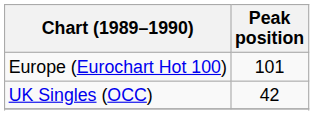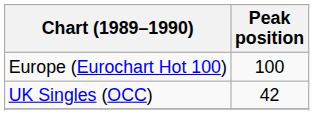 <table class="wikitable sortable plainrowheaders">
 <tr>
 <th>Chart (1989–1990)</th>
 <th>Peak<br>position</th>
 </tr>
 <tr>
 <td>Europe (<a href='#'>Eurochart Hot 100</a>)</td>
-<td align="center">101</td>
+<td align="center">100</td>
 </tr>
 <tr>
 <td><a href='#'>UK Singles</a> (<a href='#'>OCC</a>)</td>
 <td align="center">42</td>
 </tr>
 <tr>
 </tr>
 <tr>
 </tr>
 <tr>
 </tr>
 </table>
